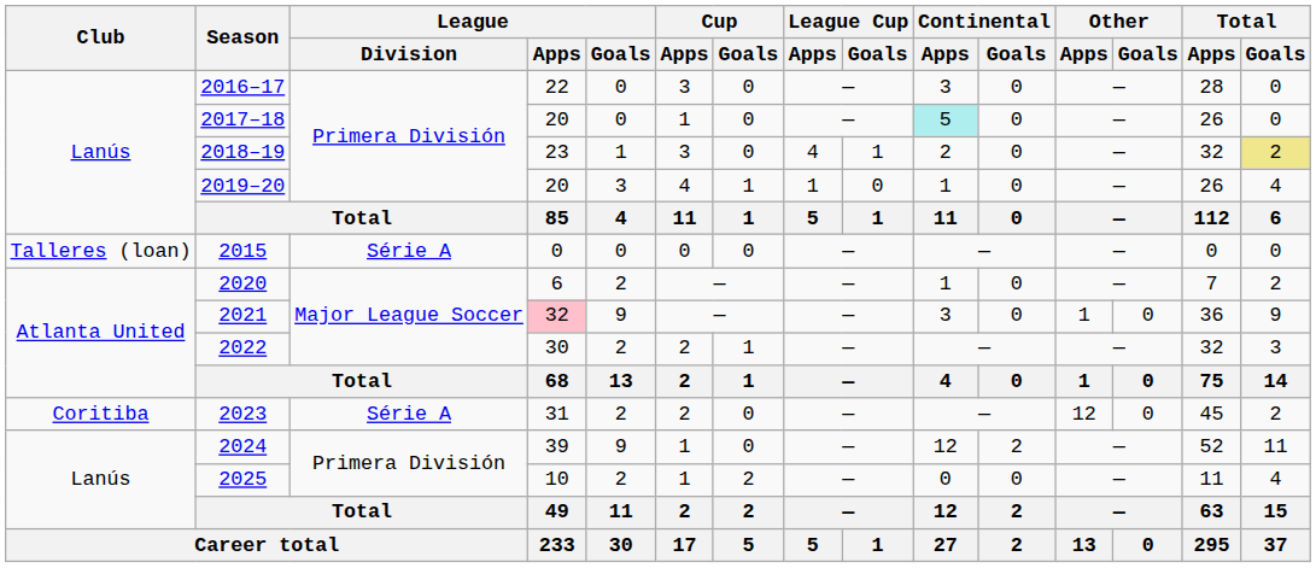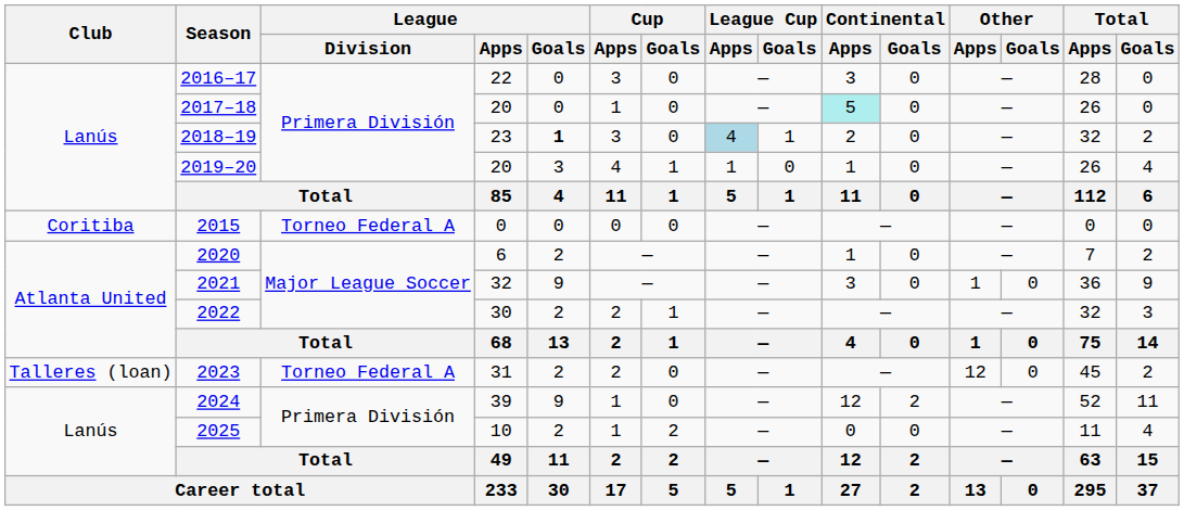 <table class="wikitable" style="text-align:center">
 <tr>
 <th rowspan="2">Club</th>
 <th rowspan="2">Season</th>
 <th colspan="3">League</th>
 <th colspan="2">Cup</th>
 <th colspan="2">League Cup</th>
 <th colspan="2">Continental</th>
 <th colspan="2">Other</th>
 <th colspan="2">Total</th>
 </tr>
 <tr>
 <th>Division</th>
 <th>Apps</th>
 <th>Goals</th>
 <th>Apps</th>
 <th>Goals</th>
 <th>Apps</th>
 <th>Goals</th>
 <th>Apps</th>
 <th>Goals</th>
 <th>Apps</th>
 <th>Goals</th>
 <th>Apps</th>
 <th>Goals</th>
 </tr>
 <tr>
 <td rowspan="5"><a href='#'>Lanús</a></td>
 <td><a href='#'>2016–17</a></td>
 <td rowspan="4"><a href='#'>Primera División</a></td>
 <td>22</td>
 <td>0</td>
 <td>3</td>
 <td>0</td>
 <td colspan="2">—</td>
 <td>3</td>
 <td>0</td>
 <td colspan="2">—</td>
 <td>28</td>
 <td>0</td>
 </tr>
 <tr>
 <td><a href='#'>2017–18</a></td>
 <td>20</td>
 <td>0</td>
 <td>1</td>
 <td>0</td>
 <td colspan="2">—</td>
 <td style="background: paleturquoise;">5</td>
 <td>0</td>
 <td colspan="2">—</td>
 <td>26</td>
 <td>0</td>
 </tr>
 <tr>
 <td><a href='#'>2018–19</a></td>
 <td>23</td>
-<td>1</td>
+<td><strong>1</strong></td>
 <td>3</td>
 <td>0</td>
-<td>4</td>
+<td style="background: lightblue;">4</td>
 <td>1</td>
 <td>2</td>
 <td>0</td>
 <td colspan="2">—</td>
 <td>32</td>
-<td style="background: khaki;">2</td>
+<td>2</td>
 </tr>
 <tr>
 <td><a href='#'>2019–20</a></td>
 <td>20</td>
 <td>3</td>
 <td>4</td>
 <td>1</td>
 <td>1</td>
 <td>0</td>
 <td>1</td>
 <td>0</td>
 <td colspan="2">—</td>
 <td>26</td>
 <td>4</td>
 </tr>
 <tr>
 <th colspan="2">Total</th>
 <th>85</th>
 <th>4</th>
 <th>11</th>
 <th>1</th>
 <th>5</th>
 <th>1</th>
 <th>11</th>
 <th>0</th>
 <th colspan="2">—</th>
 <th>112</th>
 <th>6</th>
 </tr>
 <tr>
-<td><a href='#'>Talleres</a> (loan)</td>
+<td><a href='#'>Coritiba</a></td>
 <td><a href='#'>2015</a></td>
-<td><a href='#'>Série A</a></td>
+<td><a href='#'>Torneo Federal A</a></td>
 <td>0</td>
 <td>0</td>
 <td>0</td>
 <td>0</td>
 <td colspan="2">—</td>
 <td colspan="2">—</td>
 <td colspan="2">—</td>
 <td>0</td>
 <td>0</td>
 </tr>
 <tr>
 <td rowspan="4"><a href='#'>Atlanta United</a></td>
 <td><a href='#'>2020</a></td>
 <td rowspan="3"><a href='#'>Major League Soccer</a></td>
 <td>6</td>
 <td>2</td>
 <td colspan="2">—</td>
 <td colspan="2">—</td>
 <td>1</td>
 <td>0</td>
 <td colspan="2">—</td>
 <td>7</td>
 <td>2</td>
 </tr>
 <tr>
 <td><a href='#'>2021</a></td>
-<td style="background: pink;">32</td>
+<td>32</td>
 <td>9</td>
 <td colspan="2">—</td>
 <td colspan="2">—</td>
 <td>3</td>
 <td>0</td>
 <td>1</td>
 <td>0</td>
 <td>36</td>
 <td>9</td>
 </tr>
 <tr>
 <td><a href='#'>2022</a></td>
 <td>30</td>
 <td>2</td>
 <td>2</td>
 <td>1</td>
 <td colspan="2">—</td>
 <td colspan="2">—</td>
 <td colspan="2">—</td>
 <td>32</td>
 <td>3</td>
 </tr>
 <tr>
 <th colspan="2">Total</th>
 <th>68</th>
 <th>13</th>
 <th>2</th>
 <th>1</th>
 <th colspan="2">—</th>
 <th>4</th>
 <th>0</th>
 <th>1</th>
 <th>0</th>
 <th>75</th>
 <th>14</th>
 </tr>
 <tr>
-<td><a href='#'>Coritiba</a></td>
+<td><a href='#'>Talleres</a> (loan)</td>
 <td><a href='#'>2023</a></td>
-<td><a href='#'>Série A</a></td>
+<td><a href='#'>Torneo Federal A</a></td>
 <td>31</td>
 <td>2</td>
 <td>2</td>
 <td>0</td>
 <td colspan="2">—</td>
 <td colspan="2">—</td>
 <td>12</td>
 <td>0</td>
 <td>45</td>
 <td>2</td>
 </tr>
 <tr>
 <td rowspan="3">Lanús</td>
 <td><a href='#'>2024</a></td>
 <td rowspan="2">Primera División</td>
 <td>39</td>
 <td>9</td>
 <td>1</td>
 <td>0</td>
 <td colspan="2">—</td>
 <td>12</td>
 <td>2</td>
 <td colspan="2">—</td>
 <td>52</td>
 <td>11</td>
 </tr>
 <tr>
 <td><a href='#'>2025</a></td>
 <td>10</td>
 <td>2</td>
 <td>1</td>
 <td>2</td>
 <td colspan="2">—</td>
 <td>0</td>
 <td>0</td>
 <td colspan="2">—</td>
 <td>11</td>
 <td>4</td>
 </tr>
 <tr>
 <th colspan="2">Total</th>
 <th>49</th>
 <th>11</th>
 <th>2</th>
 <th>2</th>
 <th colspan="2">—</th>
 <th>12</th>
 <th>2</th>
 <th colspan="2">—</th>
 <th>63</th>
 <th>15</th>
 </tr>
 <tr>
 <th colspan="3">Career total</th>
 <th>233</th>
 <th>30</th>
 <th>17</th>
 <th>5</th>
 <th>5</th>
 <th>1</th>
 <th>27</th>
 <th>2</th>
 <th>13</th>
 <th>0</th>
 <th>295</th>
 <th>37</th>
 </tr>
 </table>
